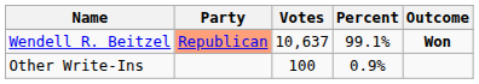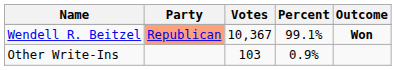 <table class=wikitable style="text-align:center">
 <tr>
 <th>Name</th>
 <th>Party</th>
 <th>Votes</th>
 <th>Percent</th>
 <th>Outcome</th>
 </tr>
 <tr>
 </tr>
 <tr>
 <td align=left><a href='#'>Wendell R. Beitzel</a></td>
 <td style="background: lightsalmon;"><a href='#'>Republican</a></td>
-<td>10,637</td>
+<td>10,367</td>
 <td>99.1%</td>
 <td><strong>Won</strong></td>
 </tr>
 <tr>
 <td align=left>Other Write-Ins</td>
 <td></td>
-<td>100</td>
+<td>103</td>
 <td>0.9%</td>
 <td></td>
 </tr>
 </table>
